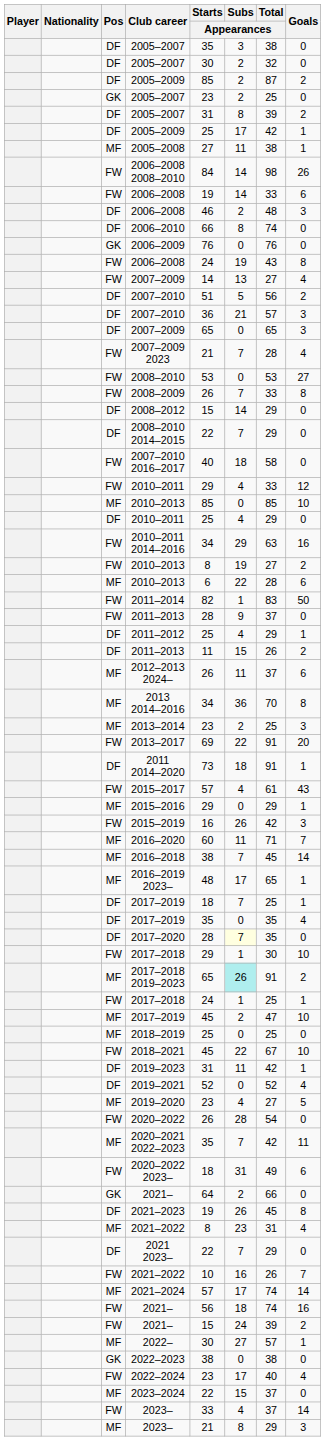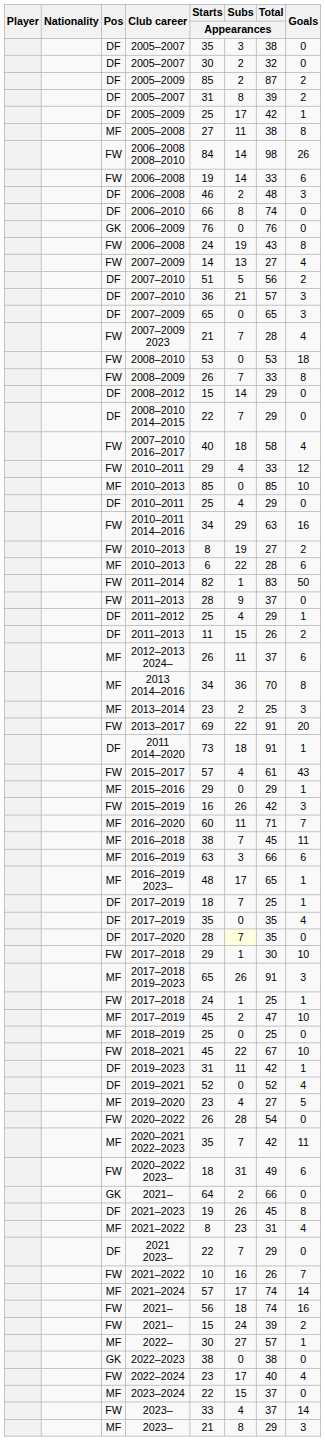 <table class="wikitable sortable plainrowheaders" style="text-align:center;">
 <tr>
 <th scope=col rowspan="2">Player</th>
 <th scope=col rowspan="2">Nationality</th>
 <th scope=col rowspan="2">Pos</th>
 <th scope=col rowspan="2">Club career</th>
 <th scope=col>Starts</th>
 <th scope=col>Subs</th>
 <th scope=col>Total</th>
 <th rowspan="2" scope=col>Goals</th>
 </tr>
 <tr class=unsortable>
 <th scope=col colspan="3">Appearances</th>
 </tr>
 <tr>
 <th scope=row></th>
 <td align="left"></td>
 <td>DF</td>
 <td>2005–2007</td>
 <td>35</td>
 <td>3</td>
 <td>38</td>
 <td>0</td>
 </tr>
 <tr>
 <th scope=row></th>
 <td align="left"></td>
 <td>DF</td>
 <td>2005–2007</td>
 <td>30</td>
 <td>2</td>
 <td>32</td>
 <td>0</td>
 </tr>
 <tr>
 <th scope=row></th>
 <td align="left"></td>
 <td>DF</td>
 <td>2005–2009</td>
 <td>85</td>
 <td>2</td>
 <td>87</td>
 <td>2</td>
 </tr>
 <tr>
 <th scope=row></th>
 <td align="left"></td>
-<td>GK</td>
-<td>2005–2007</td>
-<td>23</td>
-<td>2</td>
-<td>25</td>
-<td>0</td>
-</tr>
-<tr>
-<th scope=row></th>
-<td align="left"></td>
 <td>DF</td>
 <td>2005–2007</td>
 <td>31</td>
 <td>8</td>
 <td>39</td>
 <td>2</td>
 </tr>
 <tr>
 <th scope=row></th>
 <td align="left"></td>
 <td>DF</td>
 <td>2005–2009</td>
 <td>25</td>
 <td>17</td>
 <td>42</td>
 <td>1</td>
 </tr>
 <tr>
 <th scope=row></th>
 <td align="left"></td>
 <td>MF</td>
 <td>2005–2008</td>
 <td>27</td>
 <td>11</td>
 <td>38</td>
-<td>1</td>
+<td>8</td>
 </tr>
 <tr>
 <th scope=row></th>
 <td align="left"></td>
 <td>FW</td>
 <td>2006–2008<br>2008–2010</td>
 <td>84</td>
 <td>14</td>
 <td>98</td>
 <td>26</td>
 </tr>
 <tr>
 <th scope=row></th>
 <td align="left"></td>
 <td>FW</td>
 <td>2006–2008</td>
 <td>19</td>
 <td>14</td>
 <td>33</td>
 <td>6</td>
 </tr>
 <tr>
 <th scope=row></th>
 <td align="left"></td>
 <td>DF</td>
 <td>2006–2008</td>
 <td>46</td>
 <td>2</td>
 <td>48</td>
 <td>3</td>
 </tr>
 <tr>
 <th scope=row></th>
 <td align="left"></td>
 <td>DF</td>
 <td>2006–2010</td>
 <td>66</td>
 <td>8</td>
 <td>74</td>
 <td>0</td>
 </tr>
 <tr>
 <th scope=row></th>
 <td align="left"></td>
 <td>GK</td>
 <td>2006–2009</td>
 <td>76</td>
 <td>0</td>
 <td>76</td>
 <td>0</td>
 </tr>
 <tr>
 <th scope=row></th>
 <td align="left"></td>
 <td>FW</td>
 <td>2006–2008</td>
 <td>24</td>
 <td>19</td>
 <td>43</td>
 <td>8</td>
 </tr>
 <tr>
 <th scope=row></th>
 <td align="left"></td>
 <td>FW</td>
 <td>2007–2009</td>
 <td>14</td>
 <td>13</td>
 <td>27</td>
 <td>4</td>
 </tr>
 <tr>
 <th scope=row></th>
 <td align="left"></td>
 <td>DF</td>
 <td>2007–2010</td>
 <td>51</td>
 <td>5</td>
 <td>56</td>
 <td>2</td>
 </tr>
 <tr>
 <th scope=row></th>
 <td align="left"></td>
 <td>DF</td>
 <td>2007–2010</td>
 <td>36</td>
 <td>21</td>
 <td>57</td>
 <td>3</td>
 </tr>
 <tr>
 <th scope=row></th>
 <td align="left"></td>
 <td>DF</td>
 <td>2007–2009</td>
 <td>65</td>
 <td>0</td>
 <td>65</td>
 <td>3</td>
 </tr>
 <tr>
 <th scope=row></th>
 <td align="left"></td>
 <td>FW</td>
 <td>2007–2009<br>2023</td>
 <td>21</td>
 <td>7</td>
 <td>28</td>
 <td>4</td>
 </tr>
 <tr>
 <th scope=row></th>
 <td align="left"></td>
 <td>FW</td>
 <td>2008–2010</td>
 <td>53</td>
 <td>0</td>
 <td>53</td>
-<td>27</td>
+<td>18</td>
 </tr>
 <tr>
 <th scope=row></th>
 <td align="left"></td>
 <td>FW</td>
 <td>2008–2009</td>
 <td>26</td>
 <td>7</td>
 <td>33</td>
 <td>8</td>
 </tr>
 <tr>
 <th scope=row></th>
 <td align="left"></td>
 <td>DF</td>
 <td>2008–2012</td>
 <td>15</td>
 <td>14</td>
 <td>29</td>
 <td>0</td>
 </tr>
 <tr>
 <th scope=row></th>
 <td align="left"></td>
 <td>DF</td>
 <td>2008–2010<br>2014–2015</td>
 <td>22</td>
 <td>7</td>
 <td>29</td>
 <td>0</td>
 </tr>
 <tr>
 <th scope=row></th>
 <td align="left"></td>
 <td>FW</td>
 <td>2007–2010<br>2016–2017</td>
 <td>40</td>
 <td>18</td>
 <td>58</td>
-<td>0</td>
+<td>4</td>
 </tr>
 <tr>
 <th scope=row></th>
 <td align="left"></td>
 <td>FW</td>
 <td>2010–2011</td>
 <td>29</td>
 <td>4</td>
 <td>33</td>
 <td>12</td>
 </tr>
 <tr>
 <th scope=row></th>
 <td align="left"></td>
 <td>MF</td>
 <td>2010–2013</td>
 <td>85</td>
 <td>0</td>
 <td>85</td>
 <td>10</td>
 </tr>
 <tr>
 <th scope=row></th>
 <td align="left"></td>
 <td>DF</td>
 <td>2010–2011</td>
 <td>25</td>
 <td>4</td>
 <td>29</td>
 <td>0</td>
 </tr>
 <tr>
 <th scope=row></th>
 <td align="left"></td>
 <td>FW</td>
 <td>2010–2011<br>2014–2016</td>
 <td>34</td>
 <td>29</td>
 <td>63</td>
 <td>16</td>
 </tr>
 <tr>
 <th scope=row></th>
 <td align="left"></td>
 <td>FW</td>
 <td>2010–2013</td>
 <td>8</td>
 <td>19</td>
 <td>27</td>
 <td>2</td>
 </tr>
 <tr>
 <th scope=row></th>
 <td align="left"></td>
 <td>MF</td>
 <td>2010–2013</td>
 <td>6</td>
 <td>22</td>
 <td>28</td>
 <td>6</td>
 </tr>
 <tr>
 <th scope=row></th>
 <td align="left"></td>
 <td>FW</td>
 <td>2011–2014</td>
 <td>82</td>
 <td>1</td>
 <td>83</td>
 <td>50</td>
 </tr>
 <tr>
 <th scope=row></th>
 <td align="left"></td>
 <td>FW</td>
 <td>2011–2013</td>
 <td>28</td>
 <td>9</td>
 <td>37</td>
 <td>0</td>
 </tr>
 <tr>
 <th scope=row></th>
 <td align="left"></td>
 <td>DF</td>
 <td>2011–2012</td>
 <td>25</td>
 <td>4</td>
 <td>29</td>
 <td>1</td>
 </tr>
 <tr>
 <th scope=row></th>
 <td align="left"></td>
 <td>DF</td>
 <td>2011–2013</td>
 <td>11</td>
 <td>15</td>
 <td>26</td>
 <td>2</td>
 </tr>
 <tr>
 <th scope=row></th>
 <td align="left"></td>
 <td>MF</td>
 <td>2012–2013<br>2024–</td>
 <td>26</td>
 <td>11</td>
 <td>37</td>
 <td>6</td>
 </tr>
 <tr>
 <th scope=row></th>
 <td align="left"></td>
 <td>MF</td>
 <td>2013<br>2014–2016</td>
 <td>34</td>
 <td>36</td>
 <td>70</td>
 <td>8</td>
 </tr>
 <tr>
 <th scope=row></th>
 <td align="left"></td>
 <td>MF</td>
 <td>2013–2014</td>
 <td>23</td>
 <td>2</td>
 <td>25</td>
 <td>3</td>
 </tr>
 <tr>
 <th scope=row></th>
 <td align="left"></td>
 <td>FW</td>
 <td>2013–2017</td>
 <td>69</td>
 <td>22</td>
 <td>91</td>
 <td>20</td>
 </tr>
 <tr>
 <th scope=row></th>
 <td align="left"></td>
 <td>DF</td>
 <td>2011<br>2014–2020</td>
 <td>73</td>
 <td>18</td>
 <td>91</td>
 <td>1</td>
 </tr>
 <tr>
 <th scope=row></th>
 <td align="left"></td>
 <td>FW</td>
 <td>2015–2017</td>
 <td>57</td>
 <td>4</td>
 <td>61</td>
 <td>43</td>
 </tr>
 <tr>
 <th scope=row></th>
 <td align="left"></td>
 <td>MF</td>
 <td>2015–2016</td>
 <td>29</td>
 <td>0</td>
 <td>29</td>
 <td>1</td>
 </tr>
 <tr>
 <th scope=row></th>
 <td align="left"></td>
 <td>FW</td>
 <td>2015–2019</td>
 <td>16</td>
 <td>26</td>
 <td>42</td>
 <td>3</td>
 </tr>
 <tr>
 <th scope=row></th>
 <td align="left"></td>
 <td>MF</td>
 <td>2016–2020</td>
 <td>60</td>
 <td>11</td>
 <td>71</td>
 <td>7</td>
 </tr>
 <tr>
 <th scope=row></th>
 <td align="left"></td>
 <td>MF</td>
 <td>2016–2018</td>
 <td>38</td>
 <td>7</td>
 <td>45</td>
-<td>14</td>
+<td>11</td>
+</tr>
+<tr>
+<th scope=row></th>
+<td align="left"></td>
+<td>MF</td>
+<td>2016–2019</td>
+<td>63</td>
+<td>3</td>
+<td>66</td>
+<td>6</td>
 </tr>
 <tr>
 <th scope=row><strong></strong></th>
 <td align="left"></td>
 <td>MF</td>
 <td>2016–2019<br>2023–</td>
 <td>48</td>
 <td>17</td>
 <td>65</td>
 <td>1</td>
 </tr>
 <tr>
 <th scope=row></th>
 <td align="left"></td>
 <td>DF</td>
 <td>2017–2019</td>
 <td>18</td>
 <td>7</td>
 <td>25</td>
 <td>1</td>
 </tr>
 <tr>
 <th scope=row></th>
 <td align="left"></td>
 <td>DF</td>
 <td>2017–2019</td>
 <td>35</td>
 <td>0</td>
 <td>35</td>
 <td>4</td>
 </tr>
 <tr>
 <th scope=row></th>
 <td align="left"></td>
 <td>DF</td>
 <td>2017–2020</td>
 <td>28</td>
 <td style="background: lightyellow;">7</td>
 <td>35</td>
 <td>0</td>
 </tr>
 <tr>
 <th scope=row></th>
 <td align="left"></td>
 <td>FW</td>
 <td>2017–2018</td>
 <td>29</td>
 <td>1</td>
 <td>30</td>
 <td>10</td>
 </tr>
 <tr>
 <th scope=row></th>
 <td align="left"></td>
 <td>MF</td>
 <td>2017–2018<br>2019–2023</td>
 <td>65</td>
-<td style="background: paleturquoise;">26</td>
+<td>26</td>
 <td>91</td>
-<td>2</td>
+<td>3</td>
 </tr>
 <tr>
 <th scope=row></th>
 <td align="left"></td>
 <td>FW</td>
 <td>2017–2018</td>
 <td>24</td>
 <td>1</td>
 <td>25</td>
 <td>1</td>
 </tr>
 <tr>
 <th scope=row></th>
 <td align="left"></td>
 <td>MF</td>
 <td>2017–2019</td>
 <td>45</td>
 <td>2</td>
 <td>47</td>
 <td>10</td>
 </tr>
 <tr>
 <th scope=row></th>
 <td align="left"></td>
 <td>MF</td>
 <td>2018–2019</td>
 <td>25</td>
 <td>0</td>
 <td>25</td>
 <td>0</td>
 </tr>
 <tr>
 <th scope=row></th>
 <td align="left"></td>
 <td>FW</td>
 <td>2018–2021</td>
 <td>45</td>
 <td>22</td>
 <td>67</td>
 <td>10</td>
 </tr>
 <tr>
 <th scope=row></th>
 <td align="left"></td>
 <td>DF</td>
 <td>2019–2023</td>
 <td>31</td>
 <td>11</td>
 <td>42</td>
 <td>1</td>
 </tr>
 <tr>
 <th scope=row></th>
 <td align="left"></td>
 <td>DF</td>
 <td>2019–2021</td>
 <td>52</td>
 <td>0</td>
 <td>52</td>
 <td>4</td>
 </tr>
 <tr>
 <th scope=row></th>
 <td align="left"></td>
 <td>MF</td>
 <td>2019–2020</td>
 <td>23</td>
 <td>4</td>
 <td>27</td>
 <td>5</td>
 </tr>
 <tr>
 <th scope=row></th>
 <td align="left"></td>
 <td>FW</td>
 <td>2020–2022</td>
 <td>26</td>
 <td>28</td>
 <td>54</td>
 <td>0</td>
 </tr>
 <tr>
 <th scope=row></th>
 <td align="left"></td>
 <td>MF</td>
 <td>2020–2021<br>2022–2023</td>
 <td>35</td>
 <td>7</td>
 <td>42</td>
 <td>11</td>
 </tr>
 <tr>
 <th scope=row><strong></strong></th>
 <td align="left"></td>
 <td>FW</td>
 <td>2020–2022<br>2023–</td>
 <td>18</td>
 <td>31</td>
 <td>49</td>
 <td>6</td>
 </tr>
 <tr>
 <th scope=row><strong></strong></th>
 <td align="left"></td>
 <td>GK</td>
 <td>2021–</td>
 <td>64</td>
 <td>2</td>
 <td>66</td>
 <td>0</td>
 </tr>
 <tr>
 <th scope=row></th>
 <td align="left"></td>
 <td>DF</td>
 <td>2021–2023</td>
 <td>19</td>
 <td>26</td>
 <td>45</td>
 <td>8</td>
 </tr>
 <tr>
 <th scope=row></th>
 <td align="left"></td>
 <td>MF</td>
 <td>2021–2022</td>
 <td>8</td>
 <td>23</td>
 <td>31</td>
 <td>4</td>
 </tr>
 <tr>
 <th scope=row><strong></strong></th>
 <td align="left"></td>
 <td>DF</td>
 <td>2021<br>2023–</td>
 <td>22</td>
 <td>7</td>
 <td>29</td>
 <td>0</td>
 </tr>
 <tr>
 <th scope=row></th>
 <td align="left"></td>
 <td>FW</td>
 <td>2021–2022</td>
 <td>10</td>
 <td>16</td>
 <td>26</td>
 <td>7</td>
 </tr>
 <tr>
 <th scope=row></th>
 <td align="left"></td>
 <td>MF</td>
 <td>2021–2024</td>
 <td>57</td>
 <td>17</td>
 <td>74</td>
 <td>14</td>
 </tr>
 <tr>
 <th scope=row><strong></strong></th>
 <td align="left"></td>
 <td>FW</td>
 <td>2021–</td>
 <td>56</td>
 <td>18</td>
 <td>74</td>
 <td>16</td>
 </tr>
 <tr>
 <th scope=row><strong></strong></th>
 <td align="left"></td>
 <td>FW</td>
 <td>2021–</td>
 <td>15</td>
 <td>24</td>
 <td>39</td>
 <td>2</td>
 </tr>
 <tr>
 <th scope=row><strong></strong></th>
 <td align="left"></td>
 <td>MF</td>
 <td>2022–</td>
 <td>30</td>
 <td>27</td>
 <td>57</td>
 <td>1</td>
 </tr>
 <tr>
 <th scope=row></th>
 <td align="left"></td>
 <td>GK</td>
 <td>2022–2023</td>
 <td>38</td>
 <td>0</td>
 <td>38</td>
 <td>0</td>
 </tr>
 <tr>
 <th scope=row></th>
 <td align="left"></td>
 <td>FW</td>
 <td>2022–2024</td>
 <td>23</td>
 <td>17</td>
 <td>40</td>
 <td>4</td>
 </tr>
 <tr>
 <th scope=row></th>
 <td align="left"></td>
 <td>MF</td>
 <td>2023–2024</td>
 <td>22</td>
 <td>15</td>
 <td>37</td>
 <td>0</td>
 </tr>
 <tr>
 <th scope=row><strong></strong></th>
 <td align="left"></td>
 <td>FW</td>
 <td>2023–</td>
 <td>33</td>
 <td>4</td>
 <td>37</td>
 <td>14</td>
 </tr>
 <tr>
 <th scope=row><strong></strong></th>
 <td align="left"></td>
 <td>MF</td>
 <td>2023–</td>
 <td>21</td>
 <td>8</td>
 <td>29</td>
 <td>3</td>
 </tr>
 </table>
